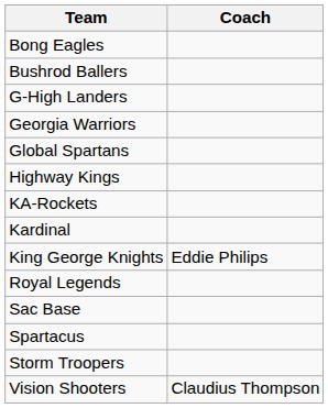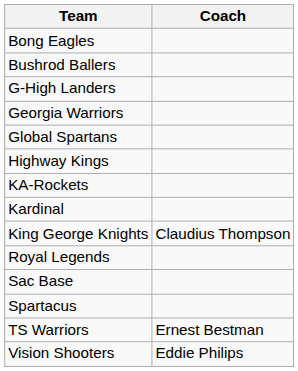 <table class="wikitable" style="margin:1em 2em 1em 1em;">
 <tr>
 <th>Team</th>
 <th>Coach</th>
 </tr>
 <tr>
 <td>Bong Eagles</td>
 <td></td>
 </tr>
 <tr>
 <td>Bushrod Ballers</td>
 <td></td>
 </tr>
 <tr>
 <td>G-High Landers</td>
 <td></td>
 </tr>
 <tr>
 <td>Georgia Warriors</td>
 <td></td>
 </tr>
 <tr>
 <td>Global Spartans</td>
 <td></td>
 </tr>
 <tr>
 <td>Highway Kings</td>
 <td></td>
 </tr>
 <tr>
 <td>KA-Rockets</td>
 <td></td>
 </tr>
 <tr>
 <td>Kardinal</td>
 <td></td>
 </tr>
 <tr>
 <td>King George Knights</td>
-<td> Eddie Philips</td>
+<td> Claudius Thompson</td>
 </tr>
 <tr>
 <td>Royal Legends</td>
 <td></td>
 </tr>
 <tr>
 <td>Sac Base</td>
 <td></td>
 </tr>
 <tr>
 <td>Spartacus</td>
 <td></td>
 </tr>
 <tr>
-<td>Storm Troopers</td>
-<td></td>
+<td>TS Warriors</td>
+<td> Ernest Bestman</td>
 </tr>
 <tr>
 <td>Vision Shooters</td>
-<td> Claudius Thompson</td>
+<td> Eddie Philips</td>
 </tr>
 </table>
